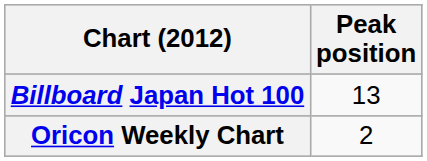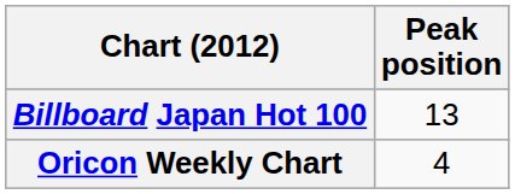 <table class="wikitable plainrowheaders sortable" style="text-align:center;" border="1">
 <tr>
 <th scope="col">Chart (2012)</th>
 <th scope="col">Peak<br>position</th>
 </tr>
 <tr>
 <th scope="row"><em><a href='#'>Billboard</a></em> <a href='#'>Japan Hot 100</a></th>
 <td>13</td>
 </tr>
 <tr>
 <th scope="row"><a href='#'>Oricon</a> Weekly Chart</th>
-<td>2</td>
+<td>4</td>
 </tr>
 </table>
